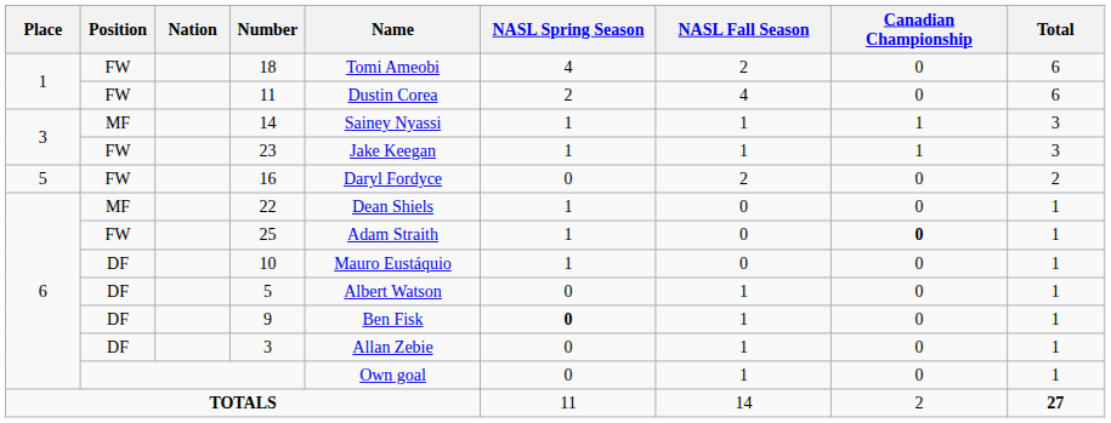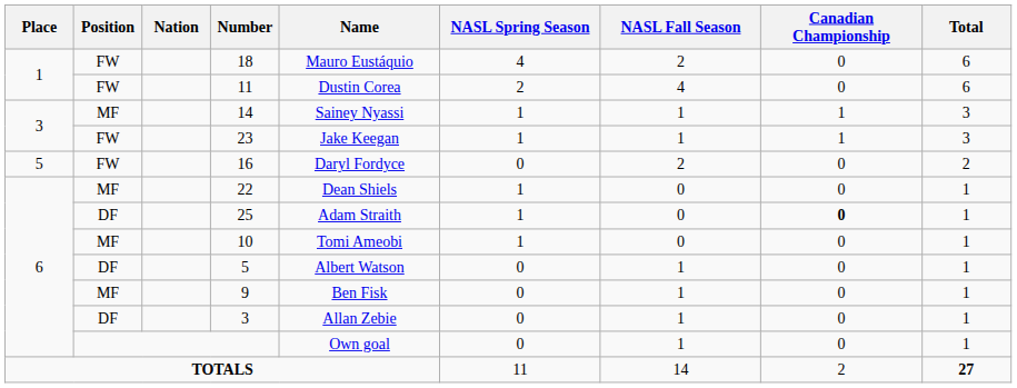 <table class="wikitable" style="font-size: 95%; text-align: center;">
 <tr>
 <th width=60>Place</th>
 <th width=60>Position</th>
 <th width=60>Nation</th>
 <th width=60>Number</th>
 <th width=150>Name</th>
 <th width=150><a href='#'>NASL Spring Season</a></th>
 <th width=150><a href='#'>NASL Fall Season</a></th>
 <th width=150><a href='#'>Canadian Championship</a></th>
 <th width=80><strong>Total</strong></th>
 </tr>
 <tr>
 <td rowspan="2">1</td>
 <td>FW</td>
 <td></td>
 <td>18</td>
-<td><a href='#'>Tomi Ameobi</a></td>
+<td><a href='#'>Mauro Eustáquio</a></td>
 <td>4</td>
 <td>2</td>
 <td>0</td>
 <td>6</td>
 </tr>
 <tr>
 <td>FW</td>
 <td></td>
 <td>11</td>
 <td><a href='#'>Dustin Corea</a></td>
 <td>2</td>
 <td>4</td>
 <td>0</td>
 <td>6</td>
 </tr>
 <tr>
 <td rowspan="2">3</td>
 <td>MF</td>
 <td></td>
 <td>14</td>
 <td><a href='#'>Sainey Nyassi</a></td>
 <td>1</td>
 <td>1</td>
 <td>1</td>
 <td>3</td>
 </tr>
 <tr>
 <td>FW</td>
 <td></td>
 <td>23</td>
 <td><a href='#'>Jake Keegan</a></td>
 <td>1</td>
 <td>1</td>
 <td>1</td>
 <td>3</td>
 </tr>
 <tr>
 <td>5</td>
 <td>FW</td>
 <td></td>
 <td>16</td>
 <td><a href='#'>Daryl Fordyce</a></td>
 <td>0</td>
 <td>2</td>
 <td>0</td>
 <td>2</td>
 </tr>
 <tr>
 <td rowspan="7">6</td>
 <td>MF</td>
 <td></td>
 <td>22</td>
 <td><a href='#'>Dean Shiels</a></td>
 <td>1</td>
 <td>0</td>
 <td>0</td>
 <td>1</td>
 </tr>
 <tr>
-<td>FW</td>
+<td>DF</td>
 <td></td>
 <td>25</td>
 <td><a href='#'>Adam Straith</a></td>
 <td>1</td>
 <td>0</td>
 <td><strong>0</strong></td>
 <td>1</td>
 </tr>
 <tr>
-<td>DF</td>
+<td>MF</td>
 <td></td>
 <td>10</td>
-<td><a href='#'>Mauro Eustáquio</a></td>
+<td><a href='#'>Tomi Ameobi</a></td>
 <td>1</td>
 <td>0</td>
 <td>0</td>
 <td>1</td>
 </tr>
 <tr>
 <td>DF</td>
 <td></td>
 <td>5</td>
 <td><a href='#'>Albert Watson</a></td>
 <td>0</td>
 <td>1</td>
 <td>0</td>
 <td>1</td>
 </tr>
 <tr>
-<td>DF</td>
+<td>MF</td>
 <td></td>
 <td>9</td>
 <td><a href='#'>Ben Fisk</a></td>
-<td><strong>0</strong></td>
+<td>0</td>
 <td>1</td>
 <td>0</td>
 <td>1</td>
 </tr>
 <tr>
 <td>DF</td>
 <td></td>
 <td>3</td>
 <td><a href='#'>Allan Zebie</a></td>
 <td>0</td>
 <td>1</td>
 <td>0</td>
 <td>1</td>
 </tr>
 <tr>
 <td colspan="3"></td>
 <td><a href='#'>Own goal</a></td>
 <td>0</td>
 <td>1</td>
 <td>0</td>
 <td>1</td>
 </tr>
 <tr>
 <td colspan="5"><strong>TOTALS</strong></td>
 <td>11</td>
 <td>14</td>
 <td>2</td>
 <td><strong>27</strong></td>
 </tr>
 </table>
